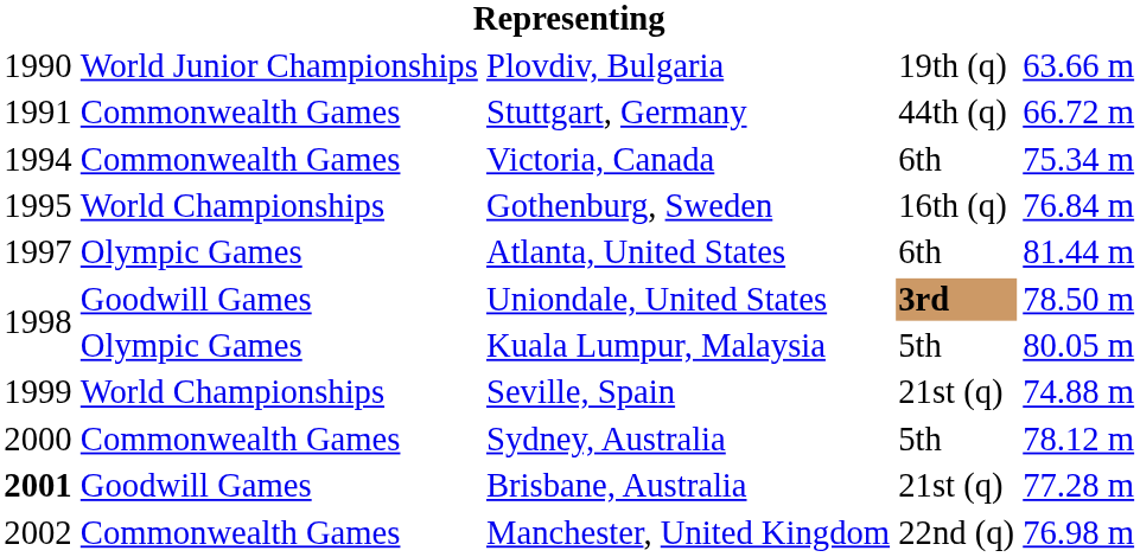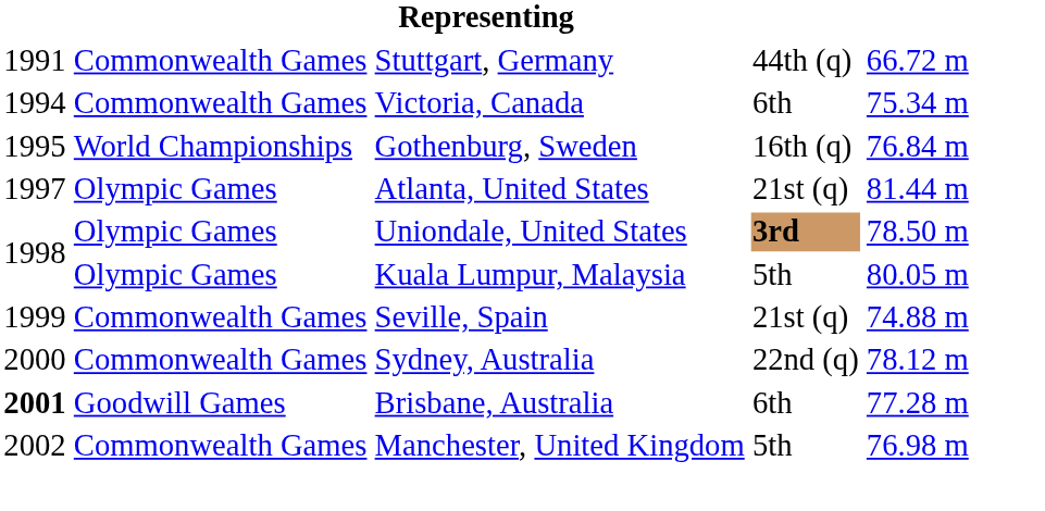 <table>
 <tr>
 <th colspan="5">Representing </th>
-</tr>
-<tr>
-<td>1990</td>
-<td><a href='#'>World Junior Championships</a></td>
-<td><a href='#'>Plovdiv, Bulgaria</a></td>
-<td>19th (q)</td>
-<td><a href='#'>63.66 m</a></td>
 </tr>
 <tr>
 <td>1991</td>
 <td><a href='#'>Commonwealth Games</a></td>
 <td><a href='#'>Stuttgart</a>, <a href='#'>Germany</a></td>
 <td>44th (q)</td>
 <td><a href='#'>66.72 m</a></td>
 </tr>
 <tr>
 <td>1994</td>
 <td><a href='#'>Commonwealth Games</a></td>
 <td><a href='#'>Victoria, Canada</a></td>
 <td>6th</td>
 <td><a href='#'>75.34 m</a></td>
 </tr>
 <tr>
 <td>1995</td>
 <td><a href='#'>World Championships</a></td>
 <td><a href='#'>Gothenburg</a>, <a href='#'>Sweden</a></td>
 <td>16th (q)</td>
 <td><a href='#'>76.84 m</a></td>
 </tr>
 <tr>
 <td>1997</td>
 <td><a href='#'>Olympic Games</a></td>
 <td><a href='#'>Atlanta, United States</a></td>
-<td>6th</td>
+<td>21st (q)</td>
 <td><a href='#'>81.44 m</a></td>
 </tr>
 <tr>
 <td rowspan=2>1998</td>
-<td><a href='#'>Goodwill Games</a></td>
+<td><a href='#'>Olympic Games</a></td>
 <td><a href='#'>Uniondale, United States</a></td>
 <td bgcolor=cc9966><strong>3rd</strong></td>
 <td><a href='#'>78.50 m</a></td>
 </tr>
 <tr>
 <td><a href='#'>Olympic Games</a></td>
 <td><a href='#'>Kuala Lumpur, Malaysia</a></td>
 <td>5th</td>
 <td><a href='#'>80.05 m</a></td>
 </tr>
 <tr>
 <td>1999</td>
-<td><a href='#'>World Championships</a></td>
+<td><a href='#'>Commonwealth Games</a></td>
 <td><a href='#'>Seville, Spain</a></td>
 <td>21st (q)</td>
 <td><a href='#'>74.88 m</a></td>
 </tr>
 <tr>
 <td>2000</td>
 <td><a href='#'>Commonwealth Games</a></td>
 <td><a href='#'>Sydney, Australia</a></td>
-<td>5th</td>
+<td>22nd (q)</td>
 <td><a href='#'>78.12 m</a></td>
 </tr>
 <tr>
 <td><strong>2001</strong></td>
 <td><a href='#'>Goodwill Games</a></td>
 <td><a href='#'>Brisbane, Australia</a></td>
-<td>21st (q)</td>
+<td>6th</td>
 <td><a href='#'>77.28 m</a></td>
 </tr>
 <tr>
 <td>2002</td>
 <td><a href='#'>Commonwealth Games</a></td>
 <td><a href='#'>Manchester</a>, <a href='#'>United Kingdom</a></td>
-<td>22nd (q)</td>
+<td>5th</td>
 <td><a href='#'>76.98 m</a></td>
 </tr>
 </table>
